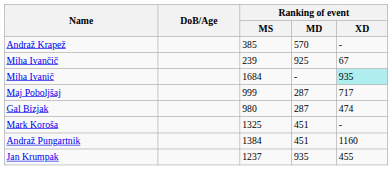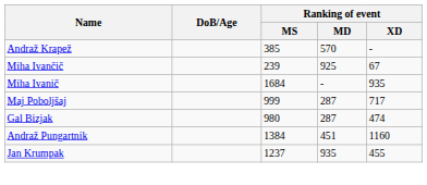 <table class="wikitable" style="width:600px; font-size:95%;">
 <tr>
 <th rowspan="2" align="left">Name</th>
 <th rowspan="2" align="left">DoB/Age</th>
 <th colspan="3" align="center">Ranking of event</th>
 </tr>
 <tr>
 <th align="center">MS</th>
 <th>MD</th>
 <th align="center">XD</th>
 </tr>
 <tr>
 <td><a href='#'>Andraž Krapež</a></td>
 <td></td>
 <td>385</td>
 <td>570</td>
 <td>-</td>
 </tr>
 <tr>
 <td><a href='#'>Miha Ivančič</a></td>
 <td></td>
 <td>239</td>
 <td>925</td>
 <td>67</td>
 </tr>
 <tr>
 <td><a href='#'>Miha Ivanič</a></td>
 <td></td>
 <td>1684</td>
 <td>-</td>
-<td style="background: paleturquoise;">935</td>
+<td>935</td>
 </tr>
 <tr>
 <td><a href='#'>Maj Poboljšaj</a></td>
 <td></td>
 <td>999</td>
 <td>287</td>
 <td>717</td>
 </tr>
 <tr>
 <td><a href='#'>Gal Bizjak</a></td>
 <td></td>
 <td>980</td>
 <td>287</td>
 <td>474</td>
 </tr>
 <tr>
-<td><a href='#'>Mark Koroša</a></td>
-<td></td>
-<td>1325</td>
-<td>451</td>
-<td>-</td>
-</tr>
-<tr>
 <td><a href='#'>Andraž Pungartnik</a></td>
 <td></td>
 <td>1384</td>
 <td>451</td>
 <td>1160</td>
 </tr>
 <tr>
 <td><a href='#'>Jan Krumpak</a></td>
 <td></td>
 <td>1237</td>
 <td>935</td>
 <td>455</td>
 </tr>
 </table>
